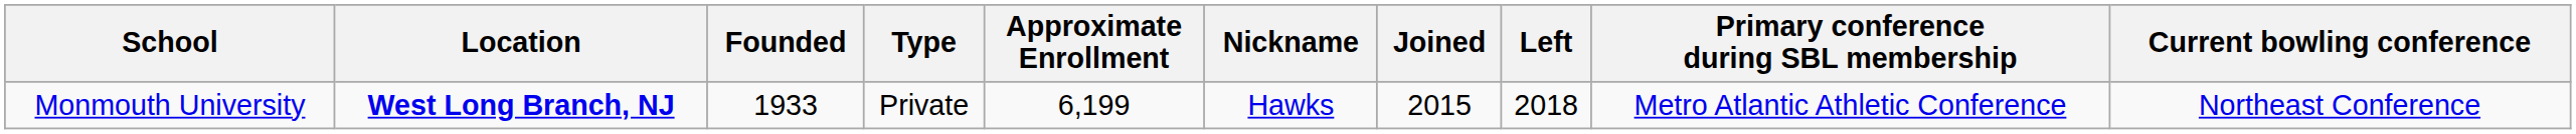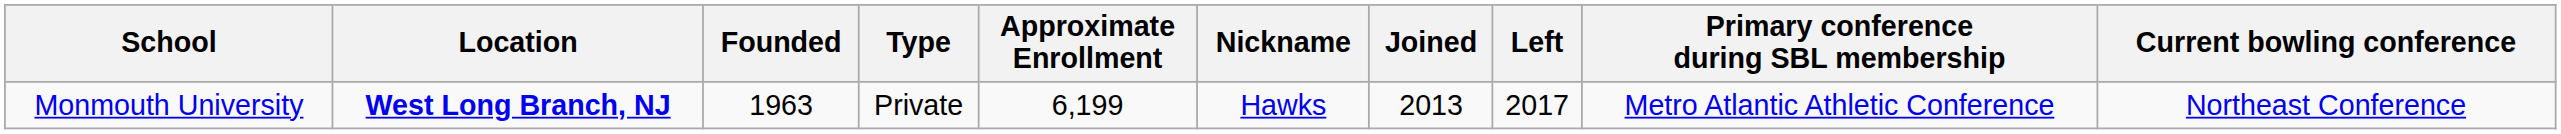 <table class="wikitable sortable" style="font-size:100%; width: 90%; text-align: center;">
 <tr>
 <th>School</th>
 <th>Location</th>
 <th>Founded</th>
 <th>Type</th>
 <th>Approximate<br>Enrollment</th>
 <th>Nickname</th>
 <th>Joined</th>
 <th>Left</th>
 <th>Primary conference<br>during SBL membership</th>
 <th>Current bowling conference</th>
 </tr>
 <tr>
 <td><a href='#'>Monmouth University</a></td>
 <td><strong><a href='#'>West Long Branch, NJ</a></strong></td>
-<td>1933</td>
+<td>1963</td>
 <td>Private</td>
 <td>6,199</td>
 <td><a href='#'>Hawks</a></td>
-<td>2015</td>
-<td>2018</td>
+<td>2013</td>
+<td>2017</td>
 <td><a href='#'>Metro Atlantic Athletic Conference</a></td>
 <td><a href='#'>Northeast Conference</a></td>
 </tr>
 </table>
